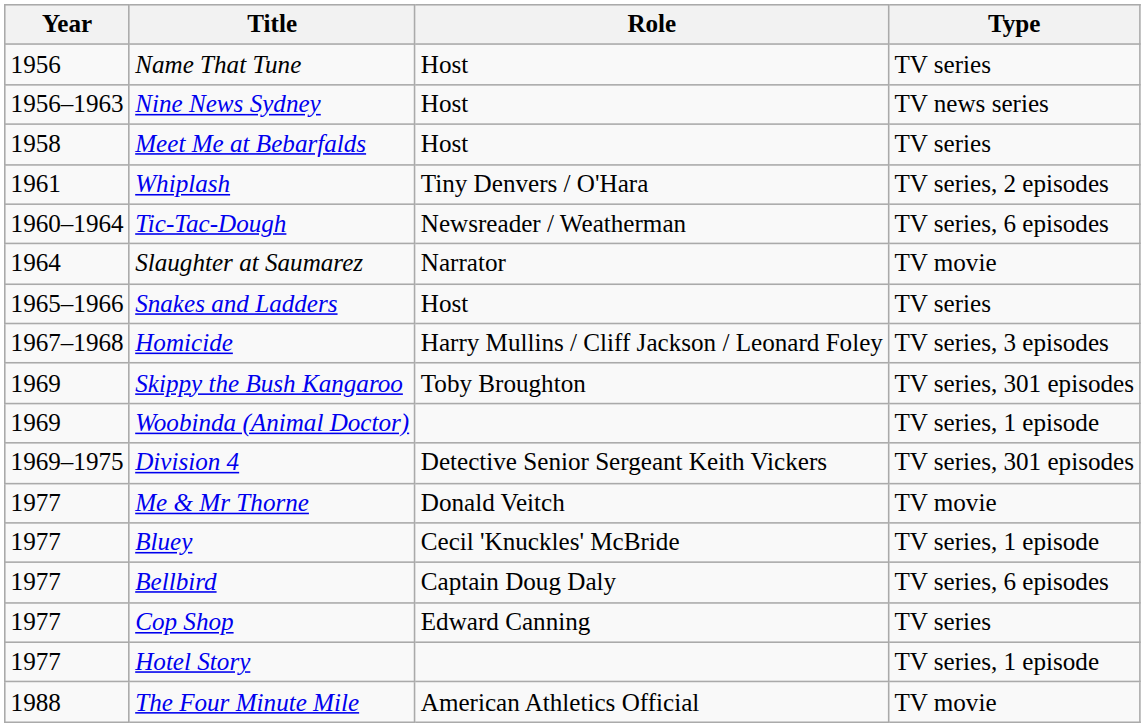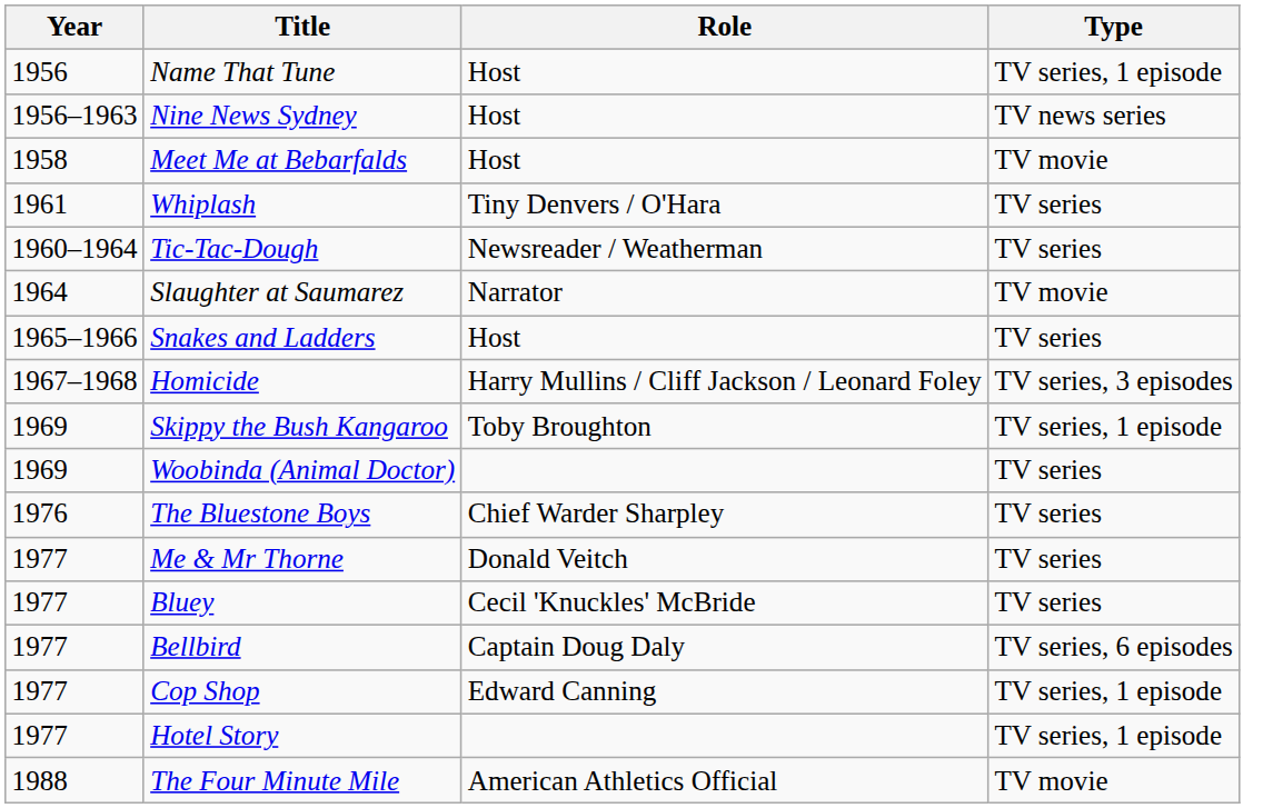 <table class="wikitable">
 <tr>
 <th>Year</th>
 <th>Title</th>
 <th>Role</th>
 <th>Type</th>
 </tr>
 <tr>
 <td>1956</td>
 <td><em>Name That Tune</em></td>
 <td>Host</td>
-<td>TV series</td>
+<td>TV series, 1 episode</td>
 </tr>
 <tr>
 <td>1956–1963</td>
 <td><em><a href='#'>Nine News Sydney</a></em></td>
 <td>Host</td>
 <td>TV news series</td>
 </tr>
 <tr>
 <td>1958</td>
 <td><em><a href='#'>Meet Me at Bebarfalds</a></em></td>
 <td>Host</td>
-<td>TV series</td>
+<td>TV movie</td>
 </tr>
 <tr>
 <td>1961</td>
 <td><em><a href='#'>Whiplash</a></em></td>
 <td>Tiny Denvers / O'Hara</td>
-<td>TV series, 2 episodes</td>
+<td>TV series</td>
 </tr>
 <tr>
 <td>1960–1964</td>
 <td><em><a href='#'>Tic-Tac-Dough</a></em></td>
 <td>Newsreader / Weatherman</td>
-<td>TV series, 6 episodes</td>
+<td>TV series</td>
 </tr>
 <tr>
 <td>1964</td>
 <td><em>Slaughter at Saumarez</em></td>
 <td>Narrator</td>
 <td>TV movie</td>
 </tr>
 <tr>
 <td>1965–1966</td>
 <td><em><a href='#'>Snakes and Ladders</a></em></td>
 <td>Host</td>
 <td>TV series</td>
 </tr>
 <tr>
 <td>1967–1968</td>
 <td><em><a href='#'>Homicide</a></em></td>
 <td>Harry Mullins / Cliff Jackson / Leonard Foley</td>
 <td>TV series, 3 episodes</td>
 </tr>
 <tr>
 <td>1969</td>
 <td><em><a href='#'>Skippy the Bush Kangaroo</a></em></td>
 <td>Toby Broughton</td>
-<td>TV series, 301 episodes</td>
+<td>TV series, 1 episode</td>
 </tr>
 <tr>
 <td>1969</td>
 <td><em><a href='#'>Woobinda (Animal Doctor)</a></em></td>
 <td></td>
-<td>TV series, 1 episode</td>
+<td>TV series</td>
 </tr>
 <tr>
-<td>1969–1975</td>
-<td><em><a href='#'>Division 4</a></em></td>
-<td>Detective Senior Sergeant Keith Vickers</td>
-<td>TV series, 301 episodes</td>
+<td>1976</td>
+<td><em><a href='#'>The Bluestone Boys</a></em></td>
+<td>Chief Warder Sharpley</td>
+<td>TV series</td>
 </tr>
 <tr>
 <td>1977</td>
 <td><em><a href='#'>Me & Mr Thorne</a></em></td>
 <td>Donald Veitch</td>
-<td>TV movie</td>
+<td>TV series</td>
 </tr>
 <tr>
 <td>1977</td>
 <td><em><a href='#'>Bluey</a></em></td>
 <td>Cecil 'Knuckles' McBride</td>
-<td>TV series, 1 episode</td>
+<td>TV series</td>
 </tr>
 <tr>
 <td>1977</td>
 <td><em><a href='#'>Bellbird</a></em></td>
 <td>Captain Doug Daly</td>
 <td>TV series, 6 episodes</td>
 </tr>
 <tr>
 <td>1977</td>
 <td><em><a href='#'>Cop Shop</a></em></td>
 <td>Edward Canning</td>
-<td>TV series</td>
+<td>TV series, 1 episode</td>
 </tr>
 <tr>
 <td>1977</td>
 <td><em><a href='#'>Hotel Story</a></em></td>
 <td></td>
 <td>TV series, 1 episode</td>
 </tr>
 <tr>
 <td>1988</td>
 <td><em><a href='#'>The Four Minute Mile</a></em></td>
 <td>American Athletics Official</td>
 <td>TV movie</td>
 </tr>
 </table>
